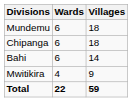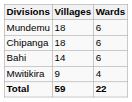 <table class="wikitable">
 <tr>
 <th>Divisions</th>
+<th>Villages</th>
 <th>Wards</th>
-<th>Villages</th>
 </tr>
 <tr>
 <td>Mundemu</td>
+<td>18</td>
 <td>6</td>
-<td>18</td>
 </tr>
 <tr>
 <td>Chipanga</td>
+<td>18</td>
 <td>6</td>
-<td>18</td>
 </tr>
 <tr>
 <td>Bahi</td>
+<td>14</td>
 <td>6</td>
-<td>14</td>
 </tr>
 <tr>
 <td>Mwitikira</td>
+<td>9</td>
 <td>4</td>
-<td>9</td>
 </tr>
 <tr>
 <td><strong>Total</strong></td>
+<td><strong>59</strong></td>
 <td><strong>22</strong></td>
-<td><strong>59</strong></td>
 </tr>
 </table>
